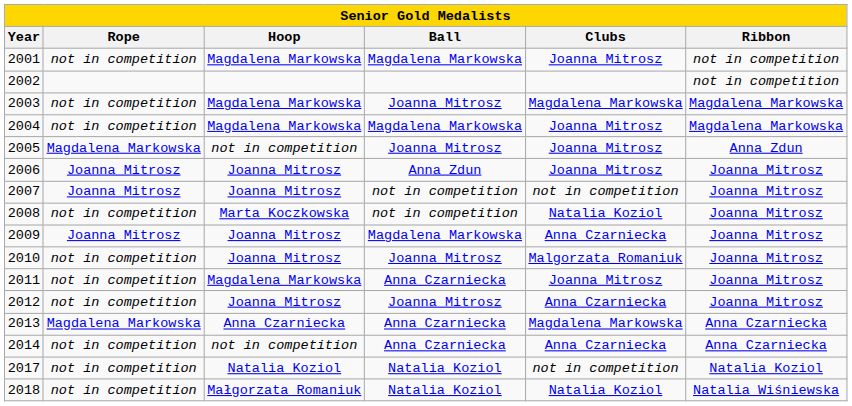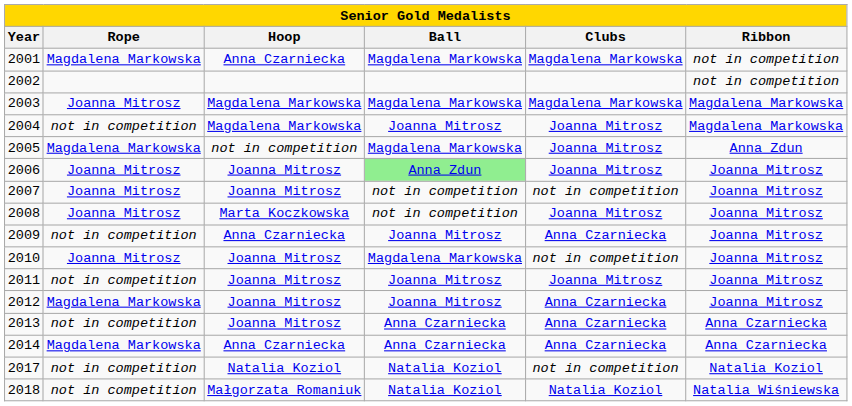 <table class="wikitable">
 <tr>
 <td colspan=6 align=center bgcolor=gold><strong>Senior Gold Medalists</strong> </td>
 </tr>
 <tr>
 <th>Year</th>
 <th align=center> <strong>Rope</strong></th>
 <th align=center> <strong>Hoop</strong></th>
 <th align=center> <strong>Ball</strong></th>
 <th align=center> <strong>Clubs</strong></th>
 <th align=center> <strong>Ribbon</strong></th>
 </tr>
 <tr>
 <td>2001</td>
-<td align=center><em>not in competition</em></td>
+<td align=center><a href='#'>Magdalena Markowska</a></td>
+<td align=center><a href='#'>Anna Czarniecka</a></td>
 <td align=center><a href='#'>Magdalena Markowska</a></td>
 <td align=center><a href='#'>Magdalena Markowska</a></td>
-<td align=center><a href='#'>Joanna Mitrosz</a></td>
 <td align=center><em>not in competition</em></td>
 </tr>
 <tr>
 <td>2002</td>
 <td align=center></td>
 <td align=center></td>
 <td align=center></td>
 <td align=center></td>
 <td align=center><em>not in competition</em></td>
 </tr>
 <tr>
 <td>2003</td>
-<td align=center><em>not in competition</em></td>
+<td align=center><a href='#'>Joanna Mitrosz</a></td>
 <td align=center><a href='#'>Magdalena Markowska</a></td>
-<td align=center><a href='#'>Joanna Mitrosz</a></td>
+<td align=center><a href='#'>Magdalena Markowska</a></td>
 <td align=center><a href='#'>Magdalena Markowska</a></td>
 <td align=center><a href='#'>Magdalena Markowska</a></td>
 </tr>
 <tr>
 <td>2004</td>
 <td align=center><em>not in competition</em></td>
 <td align=center><a href='#'>Magdalena Markowska</a></td>
-<td align=center><a href='#'>Magdalena Markowska</a></td>
+<td align=center><a href='#'>Joanna Mitrosz</a></td>
 <td align=center><a href='#'>Joanna Mitrosz</a></td>
 <td align=center><a href='#'>Magdalena Markowska</a></td>
 </tr>
 <tr>
 <td>2005</td>
 <td align=center><a href='#'>Magdalena Markowska</a></td>
 <td align=center><em>not in competition</em></td>
-<td align=center><a href='#'>Joanna Mitrosz</a></td>
+<td align=center><a href='#'>Magdalena Markowska</a></td>
 <td align=center><a href='#'>Joanna Mitrosz</a></td>
 <td align=center><a href='#'>Anna Zdun</a></td>
 </tr>
 <tr>
 <td>2006</td>
 <td align=center><a href='#'>Joanna Mitrosz</a></td>
 <td align=center><a href='#'>Joanna Mitrosz</a></td>
-<td align=center><a href='#'>Anna Zdun</a></td>
+<td align=center style="background: lightgreen;"><a href='#'>Anna Zdun</a></td>
 <td align=center><a href='#'>Joanna Mitrosz</a></td>
 <td align=center><a href='#'>Joanna Mitrosz</a></td>
 </tr>
 <tr>
 <td>2007</td>
 <td align=center><a href='#'>Joanna Mitrosz</a></td>
 <td align=center><a href='#'>Joanna Mitrosz</a></td>
 <td align=center><em>not in competition</em></td>
 <td align=center><em>not in competition</em></td>
 <td align=center><a href='#'>Joanna Mitrosz</a></td>
 </tr>
 <tr>
 <td>2008</td>
-<td align=center><em>not in competition</em></td>
+<td align=center><a href='#'>Joanna Mitrosz</a></td>
 <td align=center><a href='#'>Marta Koczkowska</a></td>
 <td align=center><em>not in competition</em></td>
-<td align=center><a href='#'>Natalia Koziol</a></td>
+<td align=center><a href='#'>Joanna Mitrosz</a></td>
 <td align=center><a href='#'>Joanna Mitrosz</a></td>
 </tr>
 <tr>
 <td>2009</td>
+<td align=center><em>not in competition</em></td>
+<td align=center><a href='#'>Anna Czarniecka</a></td>
 <td align=center><a href='#'>Joanna Mitrosz</a></td>
-<td align=center><a href='#'>Joanna Mitrosz</a></td>
-<td align=center><a href='#'>Magdalena Markowska</a></td>
 <td align=center><a href='#'>Anna Czarniecka</a></td>
 <td align=center><a href='#'>Joanna Mitrosz</a></td>
 </tr>
 <tr>
 <td>2010</td>
-<td align=center><em>not in competition</em></td>
 <td align=center><a href='#'>Joanna Mitrosz</a></td>
 <td align=center><a href='#'>Joanna Mitrosz</a></td>
-<td align=center><a href='#'>Malgorzata Romaniuk</a></td>
+<td align=center><a href='#'>Magdalena Markowska</a></td>
+<td align=center><em>not in competition</em></td>
 <td align=center><a href='#'>Joanna Mitrosz</a></td>
 </tr>
 <tr>
 <td>2011</td>
 <td align=center><em>not in competition</em></td>
-<td align=center><a href='#'>Magdalena Markowska</a></td>
-<td align=center><a href='#'>Anna Czarniecka</a></td>
+<td align=center><a href='#'>Joanna Mitrosz</a></td>
+<td align=center><a href='#'>Joanna Mitrosz</a></td>
 <td align=center><a href='#'>Joanna Mitrosz</a></td>
 <td align=center><a href='#'>Joanna Mitrosz</a></td>
 </tr>
 <tr>
 <td>2012</td>
-<td align=center><em>not in competition</em></td>
+<td align=center><a href='#'>Magdalena Markowska</a></td>
 <td align=center><a href='#'>Joanna Mitrosz</a></td>
 <td align=center><a href='#'>Joanna Mitrosz</a></td>
 <td align=center><a href='#'>Anna Czarniecka</a></td>
 <td align=center><a href='#'>Joanna Mitrosz</a></td>
 </tr>
 <tr>
 <td>2013</td>
-<td align=center><a href='#'>Magdalena Markowska</a></td>
+<td align=center><em>not in competition</em></td>
+<td align=center><a href='#'>Joanna Mitrosz</a></td>
 <td align=center><a href='#'>Anna Czarniecka</a></td>
 <td align=center><a href='#'>Anna Czarniecka</a></td>
-<td align=center><a href='#'>Magdalena Markowska</a></td>
 <td align=center><a href='#'>Anna Czarniecka</a></td>
 </tr>
 <tr>
 <td>2014 </td>
-<td align=center><em>not in competition</em></td>
-<td align=center><em>not in competition</em></td>
+<td align=center><a href='#'>Magdalena Markowska</a></td>
+<td align=center><a href='#'>Anna Czarniecka</a></td>
 <td align=center><a href='#'>Anna Czarniecka</a></td>
 <td align=center><a href='#'>Anna Czarniecka</a></td>
 <td align=center><a href='#'>Anna Czarniecka</a></td>
 </tr>
 <tr>
 <td>2017</td>
 <td align=center><em>not in competition</em></td>
 <td align=center><a href='#'>Natalia Koziol</a></td>
 <td align=center><a href='#'>Natalia Koziol</a></td>
 <td align=center><em>not in competition</em></td>
 <td align=center><a href='#'>Natalia Koziol</a></td>
 </tr>
 <tr>
 <td>2018 </td>
 <td align=center><em>not in competition</em></td>
 <td align=center><a href='#'>Małgorzata Romaniuk</a></td>
 <td align=center><a href='#'>Natalia Koziol</a></td>
 <td align=center><a href='#'>Natalia Koziol</a></td>
 <td align=center><a href='#'>Natalia Wiśniewska</a></td>
 </tr>
 </table>
